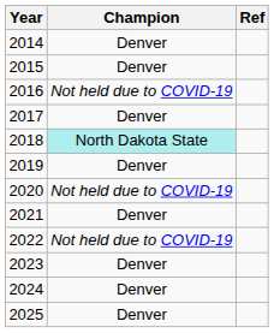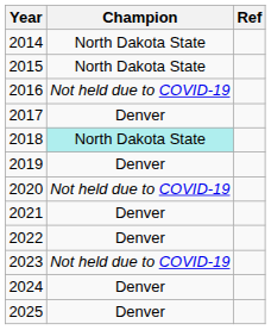 <table class="wikitable" style="text-align:center;" cellspacing="2">
 <tr>
 <th>Year</th>
 <th>Champion</th>
 <th>Ref</th>
 </tr>
 <tr>
 <td>2014</td>
-<td>Denver</td>
+<td>North Dakota State</td>
 <td></td>
 </tr>
 <tr>
 <td>2015</td>
-<td>Denver</td>
+<td>North Dakota State</td>
 <td></td>
 </tr>
 <tr>
 <td>2016</td>
 <td><em>Not held due to <a href='#'>COVID-19</a></em></td>
 <td></td>
 </tr>
 <tr>
 <td>2017</td>
 <td>Denver</td>
 <td></td>
 </tr>
 <tr>
 <td>2018</td>
 <td style="background: paleturquoise;">North Dakota State</td>
 <td></td>
 </tr>
 <tr>
 <td>2019</td>
 <td>Denver</td>
 <td></td>
 </tr>
 <tr>
 <td>2020</td>
 <td><em>Not held due to <a href='#'>COVID-19</a></em></td>
 <td></td>
 </tr>
 <tr>
 <td>2021</td>
 <td>Denver</td>
 <td></td>
 </tr>
 <tr>
 <td>2022</td>
-<td><em>Not held due to <a href='#'>COVID-19</a></em></td>
+<td>Denver</td>
 <td></td>
 </tr>
 <tr>
 <td>2023</td>
-<td>Denver</td>
+<td><em>Not held due to <a href='#'>COVID-19</a></em></td>
 <td></td>
 </tr>
 <tr>
 <td>2024</td>
 <td>Denver</td>
 <td></td>
 </tr>
 <tr>
 <td>2025</td>
 <td>Denver</td>
 <td></td>
 </tr>
 </table>
